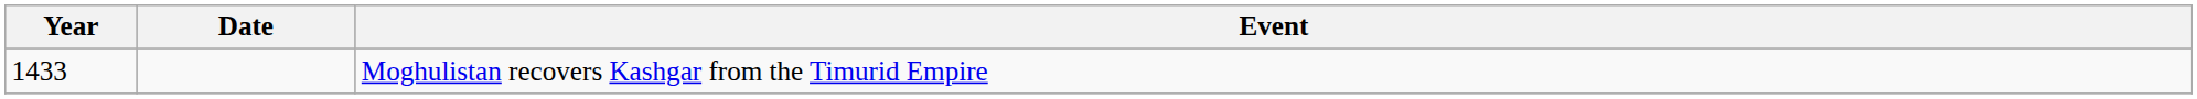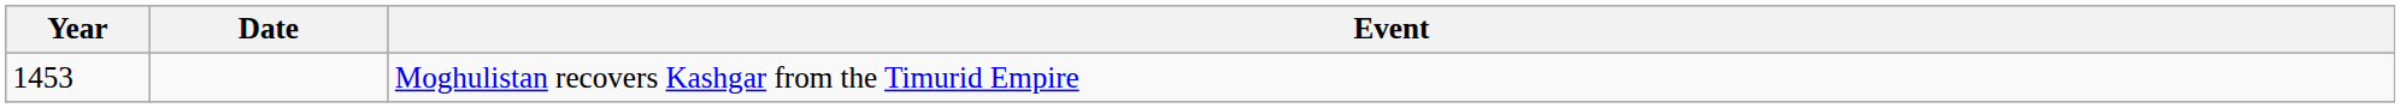 <table class="wikitable" width="100%">
 <tr>
 <th style="width:6%">Year</th>
 <th style="width:10%">Date</th>
 <th>Event</th>
 </tr>
 <tr>
-<td>1433</td>
+<td>1453</td>
 <td></td>
 <td><a href='#'>Moghulistan</a> recovers <a href='#'>Kashgar</a> from the <a href='#'>Timurid Empire</a></td>
 </tr>
 </table>
